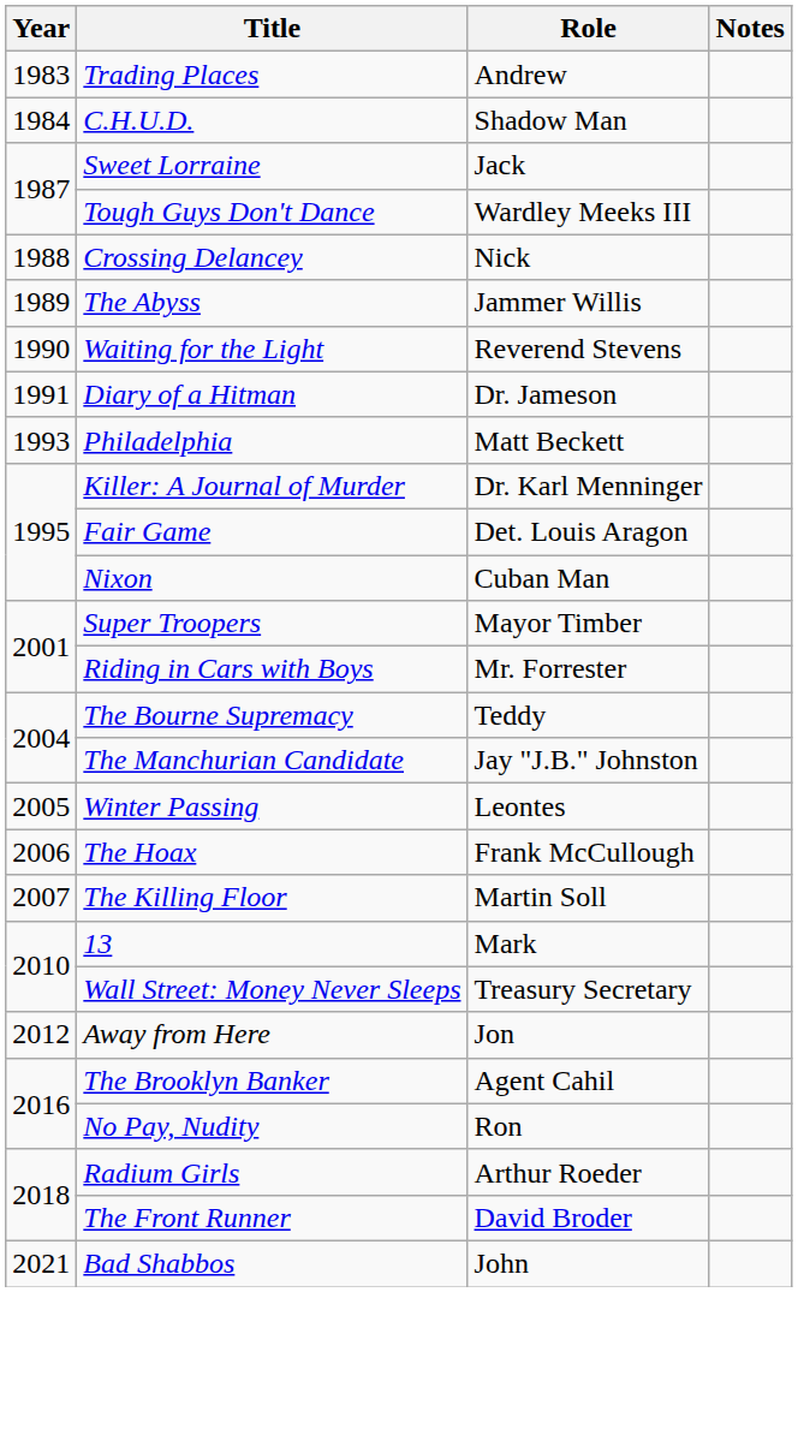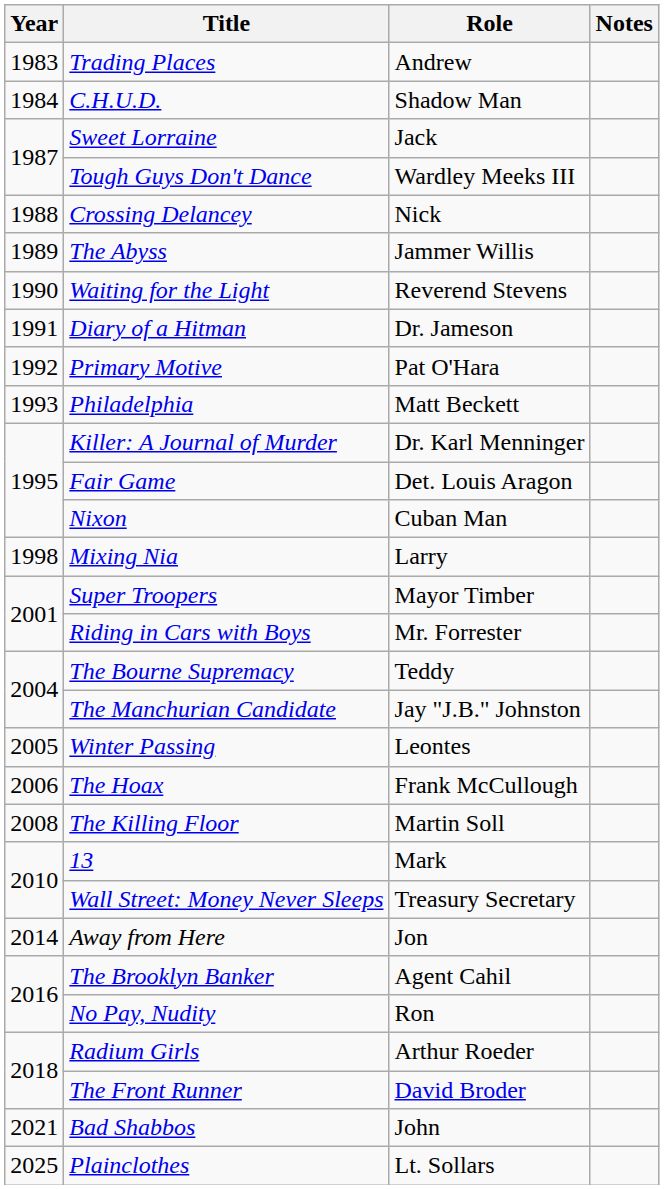 <table class="wikitable sortable">
 <tr>
 <th>Year</th>
 <th>Title</th>
 <th>Role</th>
 <th>Notes</th>
 </tr>
 <tr>
 <td>1983</td>
 <td><em><a href='#'>Trading Places</a></em></td>
 <td>Andrew</td>
 <td></td>
 </tr>
 <tr>
 <td>1984</td>
 <td><em><a href='#'>C.H.U.D.</a></em></td>
 <td>Shadow Man</td>
 <td></td>
 </tr>
 <tr>
 <td rowspan=2>1987</td>
 <td><em><a href='#'>Sweet Lorraine</a></em></td>
 <td>Jack</td>
 <td></td>
 </tr>
 <tr>
 <td><em><a href='#'>Tough Guys Don't Dance</a></em></td>
 <td>Wardley Meeks III</td>
 <td></td>
 </tr>
 <tr>
 <td>1988</td>
 <td><em><a href='#'>Crossing Delancey</a></em></td>
 <td>Nick</td>
 <td></td>
 </tr>
 <tr>
 <td>1989</td>
 <td><em><a href='#'>The Abyss</a></em></td>
 <td>Jammer Willis</td>
 <td></td>
 </tr>
 <tr>
 <td>1990</td>
 <td><em><a href='#'>Waiting for the Light</a></em></td>
 <td>Reverend Stevens</td>
 <td></td>
 </tr>
 <tr>
 <td>1991</td>
 <td><em><a href='#'>Diary of a Hitman</a></em></td>
 <td>Dr. Jameson</td>
 <td></td>
 </tr>
 <tr>
+<td>1992</td>
+<td><em><a href='#'>Primary Motive</a></em></td>
+<td>Pat O'Hara</td>
+<td></td>
+</tr>
+<tr>
 <td>1993</td>
 <td><em><a href='#'>Philadelphia</a></em></td>
 <td>Matt Beckett</td>
 <td></td>
 </tr>
 <tr>
 <td rowspan=3>1995</td>
 <td><em><a href='#'>Killer: A Journal of Murder</a></em></td>
 <td>Dr. Karl Menninger</td>
 <td></td>
 </tr>
 <tr>
 <td><em><a href='#'>Fair Game</a></em></td>
 <td>Det. Louis Aragon</td>
 <td></td>
 </tr>
 <tr>
 <td><em><a href='#'>Nixon</a></em></td>
 <td>Cuban Man</td>
+<td></td>
+</tr>
+<tr>
+<td>1998</td>
+<td><em><a href='#'>Mixing Nia</a></em></td>
+<td>Larry</td>
 <td></td>
 </tr>
 <tr>
 <td rowspan=2>2001</td>
 <td><em><a href='#'>Super Troopers</a></em></td>
 <td>Mayor Timber</td>
 <td></td>
 </tr>
 <tr>
 <td><em><a href='#'>Riding in Cars with Boys</a></em></td>
 <td>Mr. Forrester</td>
 <td></td>
 </tr>
 <tr>
 <td rowspan=2>2004</td>
 <td><em><a href='#'>The Bourne Supremacy</a></em></td>
 <td>Teddy</td>
 <td></td>
 </tr>
 <tr>
 <td><em><a href='#'>The Manchurian Candidate</a></em></td>
 <td>Jay "J.B." Johnston</td>
 <td></td>
 </tr>
 <tr>
 <td>2005</td>
 <td><em><a href='#'>Winter Passing</a></em></td>
 <td>Leontes</td>
 <td></td>
 </tr>
 <tr>
 <td>2006</td>
 <td><em><a href='#'>The Hoax</a></em></td>
 <td>Frank McCullough</td>
 <td></td>
 </tr>
 <tr>
-<td>2007</td>
+<td>2008</td>
 <td><em><a href='#'>The Killing Floor</a></em></td>
 <td>Martin Soll</td>
 <td></td>
 </tr>
 <tr>
 <td rowspan=2>2010</td>
 <td><em><a href='#'>13</a></em></td>
 <td>Mark</td>
 <td></td>
 </tr>
 <tr>
 <td><em><a href='#'>Wall Street: Money Never Sleeps</a></em></td>
 <td>Treasury Secretary</td>
 <td></td>
 </tr>
 <tr>
-<td>2012</td>
+<td>2014</td>
 <td><em>Away from Here</em></td>
 <td>Jon</td>
 <td></td>
 </tr>
 <tr>
 <td rowspan=2>2016</td>
 <td><em><a href='#'>The Brooklyn Banker</a></em></td>
 <td>Agent Cahil</td>
 <td></td>
 </tr>
 <tr>
 <td><em><a href='#'>No Pay, Nudity</a></em></td>
 <td>Ron</td>
 <td></td>
 </tr>
 <tr>
 <td rowspan=2>2018</td>
 <td><em><a href='#'>Radium Girls</a></em></td>
 <td>Arthur Roeder</td>
 <td></td>
 </tr>
 <tr>
 <td><em><a href='#'>The Front Runner</a></em></td>
 <td><a href='#'>David Broder</a></td>
 <td></td>
 </tr>
 <tr>
 <td>2021</td>
 <td><em><a href='#'>Bad Shabbos</a></em></td>
 <td>John</td>
 <td></td>
 </tr>
+<tr>
+<td>2025</td>
+<td><em><a href='#'>Plainclothes</a></em></td>
+<td>Lt. Sollars</td>
+<td></td>
+</tr>
 </table>
